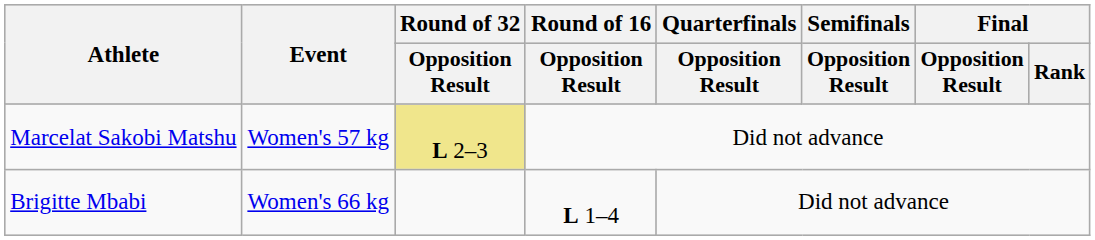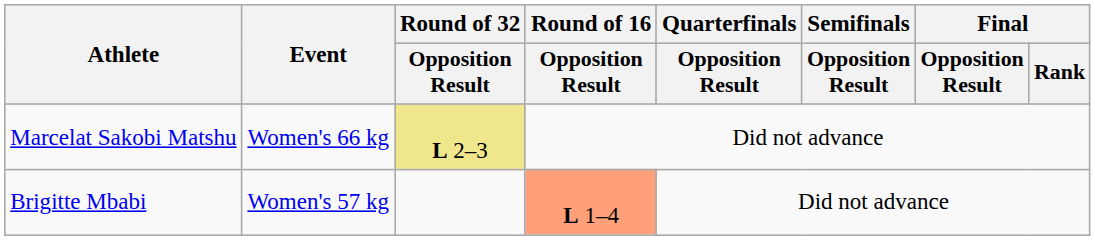 <table class="wikitable" style="font-size:90%">
 <tr>
 <th rowspan="2">Athlete</th>
 <th rowspan="2">Event</th>
 <th>Round of 32</th>
 <th>Round of 16</th>
 <th>Quarterfinals</th>
 <th>Semifinals</th>
 <th colspan=2>Final</th>
 </tr>
 <tr style="font-size:95%">
 <th>Opposition<br>Result</th>
 <th>Opposition<br>Result</th>
 <th>Opposition<br>Result</th>
 <th>Opposition<br>Result</th>
 <th>Opposition<br>Result</th>
 <th>Rank</th>
 </tr>
 <tr align=center>
 <td align=left><a href='#'>Marcelat Sakobi Matshu</a></td>
-<td align=left><a href='#'>Women's 57 kg</a></td>
+<td align=left><a href='#'>Women's 66 kg</a></td>
 <td style="background: khaki;"><br> <strong>L</strong> 2–3</td>
 <td colspan="5">Did not advance</td>
 </tr>
 <tr align=center>
 <td align=left><a href='#'>Brigitte Mbabi</a></td>
-<td align=left><a href='#'>Women's 66 kg</a></td>
+<td align=left><a href='#'>Women's 57 kg</a></td>
 <td></td>
-<td><br><strong>L</strong> 1–4</td>
+<td style="background: lightsalmon;"><br><strong>L</strong> 1–4</td>
 <td colspan=4>Did not advance</td>
 </tr>
 </table>
